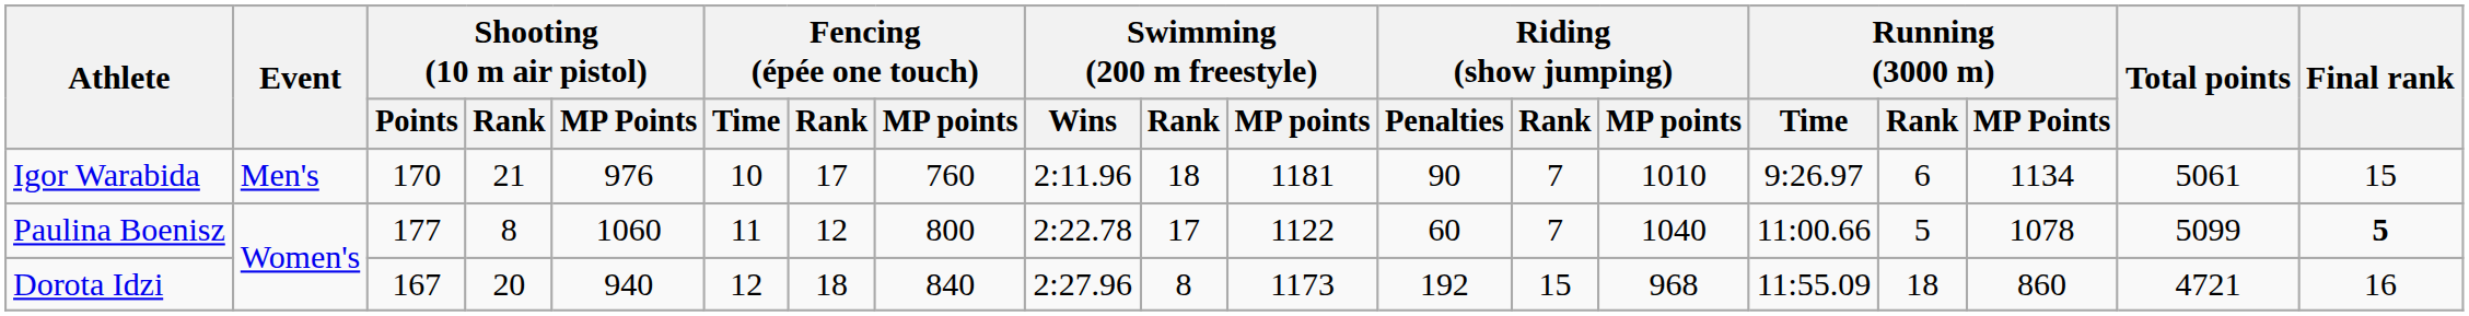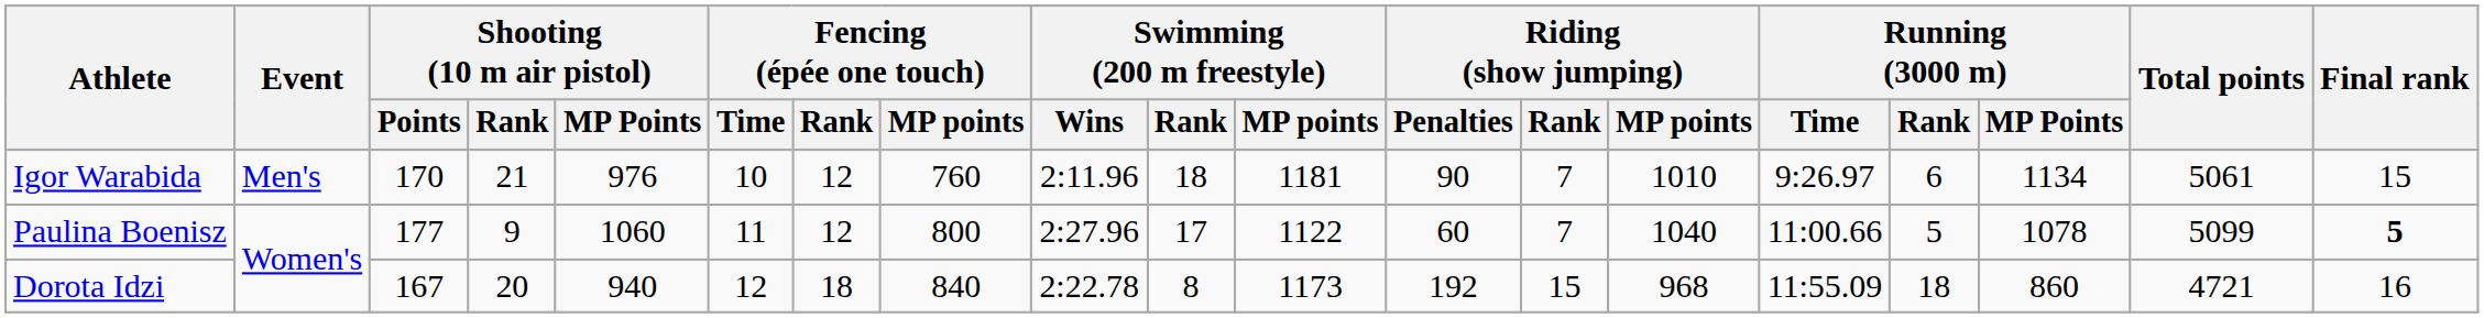 <table class="wikitable" style="font-size:90%">
 <tr>
 <th rowspan="2">Athlete</th>
 <th rowspan="2">Event</th>
 <th colspan=3>Shooting<br><span>(10 m air pistol)</span></th>
 <th colspan=3>Fencing<br><span>(épée one touch)</span></th>
 <th colspan=3>Swimming<br><span>(200 m freestyle)</span></th>
 <th colspan=3>Riding<br><span>(show jumping)</span></th>
 <th colspan=3>Running<br><span>(3000 m)</span></th>
 <th rowspan=2>Total points</th>
 <th rowspan=2>Final rank</th>
 </tr>
 <tr style="font-size:95%">
 <th>Points</th>
 <th>Rank</th>
 <th>MP Points</th>
 <th>Time</th>
 <th>Rank</th>
 <th>MP points</th>
 <th>Wins</th>
 <th>Rank</th>
 <th>MP points</th>
 <th>Penalties</th>
 <th>Rank</th>
 <th>MP points</th>
 <th>Time</th>
 <th>Rank</th>
 <th>MP Points</th>
 </tr>
 <tr align=center>
 <td align=left><a href='#'>Igor Warabida</a></td>
 <td align=left><a href='#'>Men's</a></td>
 <td>170</td>
 <td>21</td>
 <td>976</td>
 <td>10</td>
-<td>17</td>
+<td>12</td>
 <td>760</td>
 <td>2:11.96</td>
 <td>18</td>
 <td>1181</td>
 <td>90</td>
 <td>7</td>
 <td>1010</td>
 <td>9:26.97</td>
 <td>6</td>
 <td>1134</td>
 <td>5061</td>
 <td>15</td>
 </tr>
 <tr align=center>
 <td align=left><a href='#'>Paulina Boenisz</a></td>
 <td align=left rowspan=2><a href='#'>Women's</a></td>
 <td>177</td>
-<td>8</td>
+<td>9</td>
 <td>1060</td>
 <td>11</td>
 <td>12</td>
 <td>800</td>
-<td>2:22.78</td>
+<td>2:27.96</td>
 <td>17</td>
 <td>1122</td>
 <td>60</td>
 <td>7</td>
 <td>1040</td>
 <td>11:00.66</td>
 <td>5</td>
 <td>1078</td>
 <td>5099</td>
 <td><strong>5</strong></td>
 </tr>
 <tr align=center>
 <td align=left><a href='#'>Dorota Idzi</a></td>
 <td>167</td>
 <td>20</td>
 <td>940</td>
 <td>12</td>
 <td>18</td>
 <td>840</td>
-<td>2:27.96</td>
+<td>2:22.78</td>
 <td>8</td>
 <td>1173</td>
 <td>192</td>
 <td>15</td>
 <td>968</td>
 <td>11:55.09</td>
 <td>18</td>
 <td>860</td>
 <td>4721</td>
 <td>16</td>
 </tr>
 </table>
